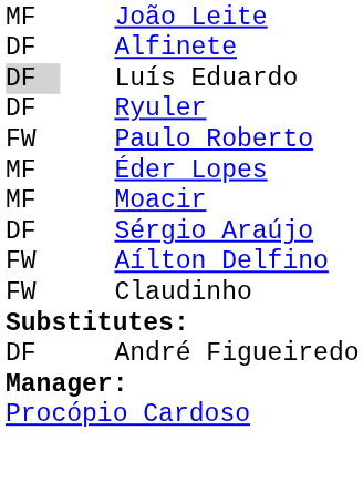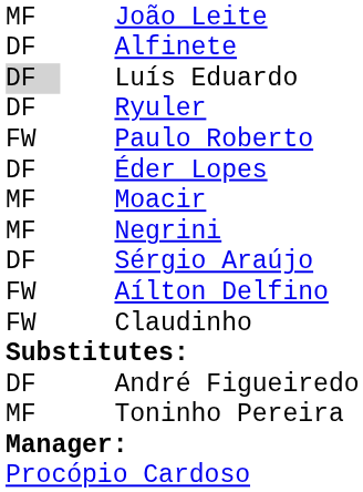 <table cellspacing="0" cellpadding="0" style="font-size:90%; margin:0.2em auto;">
 <tr>
 <th width="25"></th>
 <th width="25"></th>
 </tr>
 <tr>
 <td>MF</td>
 <td></td>
 <td> <a href='#'>João Leite</a></td>
 </tr>
 <tr>
 <td>DF</td>
 <td></td>
 <td> <a href='#'>Alfinete</a></td>
 </tr>
 <tr>
 <td style="background: lightgrey;">DF</td>
 <td></td>
 <td> Luís Eduardo</td>
 </tr>
 <tr>
 <td>DF</td>
 <td></td>
 <td> <a href='#'>Ryuler</a></td>
 </tr>
 <tr>
 <td>FW</td>
 <td></td>
 <td> <a href='#'>Paulo Roberto</a></td>
 </tr>
 <tr>
-<td>MF</td>
+<td>DF</td>
 <td></td>
 <td> <a href='#'>Éder Lopes</a></td>
 </tr>
 <tr>
 <td>MF</td>
 <td></td>
 <td> <a href='#'>Moacir</a></td>
+</tr>
+<tr>
+<td>MF</td>
+<td></td>
+<td> <a href='#'>Negrini</a></td>
+<td></td>
+<td></td>
 </tr>
 <tr>
 <td>DF</td>
 <td></td>
 <td> <a href='#'>Sérgio Araújo</a></td>
 </tr>
 <tr>
 <td>FW</td>
 <td></td>
 <td> <a href='#'>Aílton Delfino</a></td>
 <td></td>
 <td></td>
 </tr>
 <tr>
 <td>FW</td>
 <td></td>
 <td> Claudinho</td>
 </tr>
 <tr>
 <td colspan=3><strong>Substitutes:</strong></td>
 </tr>
 <tr>
 <td>DF</td>
 <td></td>
 <td> André Figueiredo</td>
 <td></td>
 <td></td>
 </tr>
 <tr>
+<td>MF</td>
+<td></td>
+<td> Toninho Pereira</td>
+<td></td>
+<td></td>
+</tr>
+<tr>
 <td colspan=3><strong>Manager:</strong></td>
 </tr>
 <tr>
 <td colspan=4> <a href='#'>Procópio Cardoso</a></td>
 </tr>
 </table>
